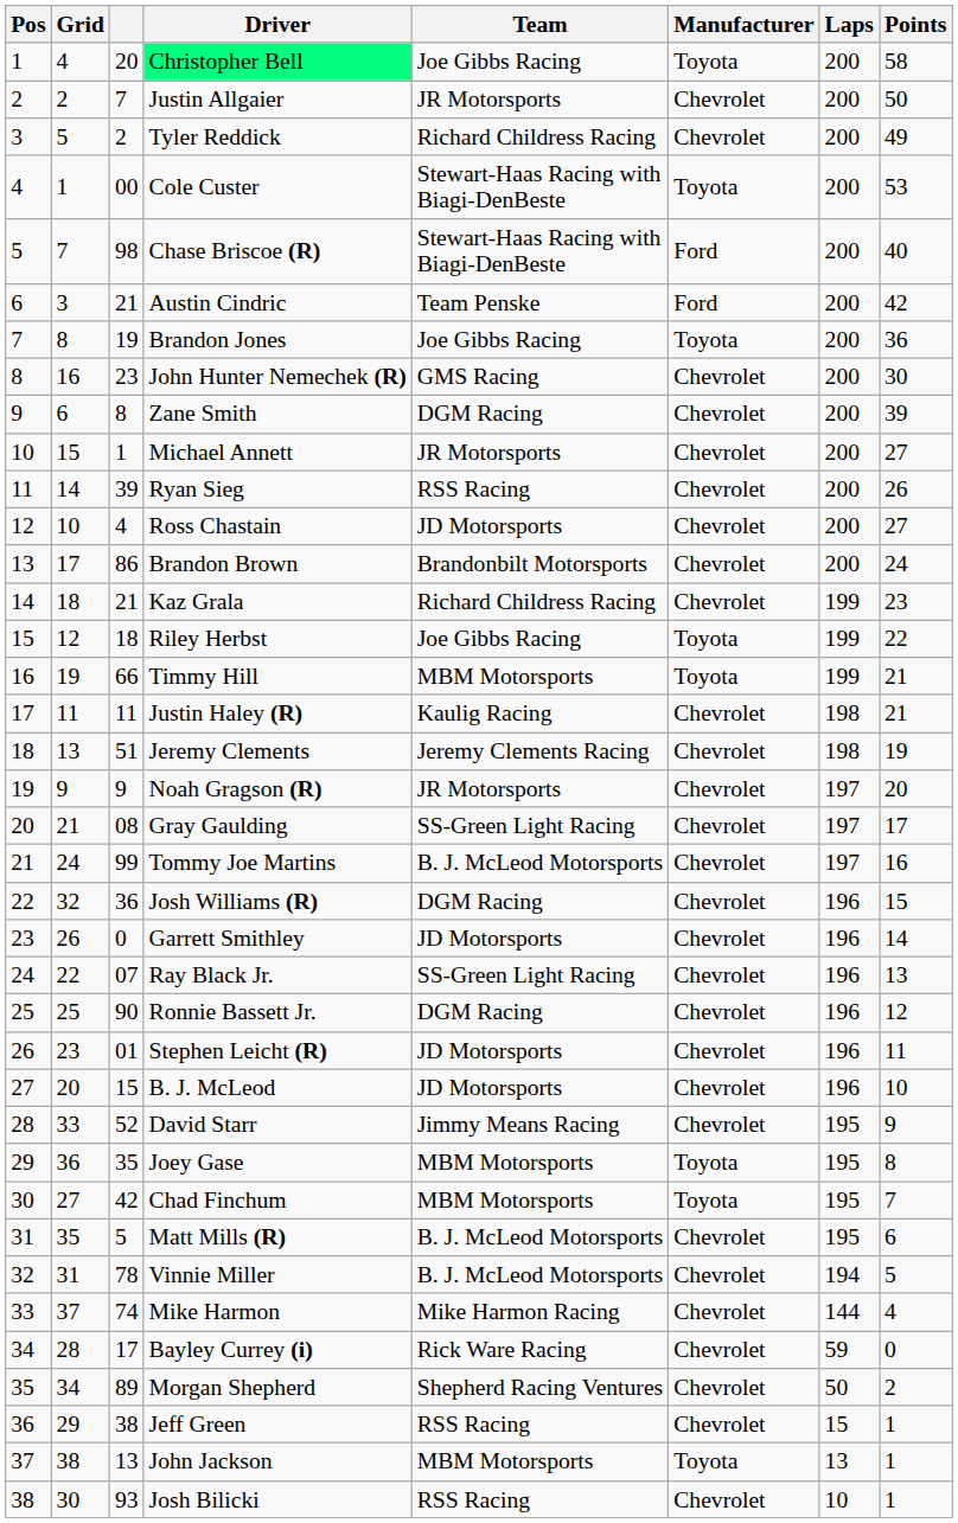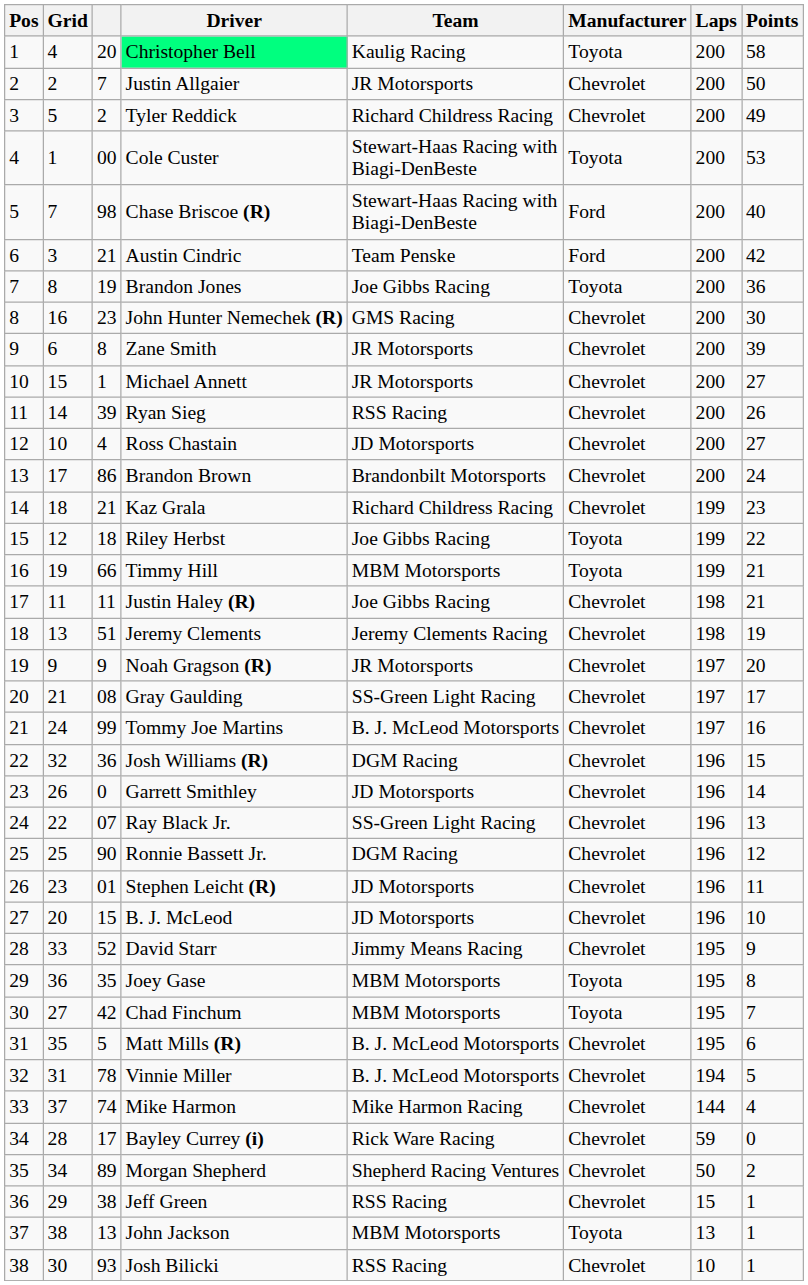 <table class="wikitable" style="font-size:98%">
 <tr>
 <th>Pos</th>
 <th>Grid</th>
 <th></th>
 <th>Driver</th>
 <th>Team</th>
 <th>Manufacturer</th>
 <th>Laps</th>
 <th>Points</th>
 </tr>
 <tr>
 <td>1</td>
 <td>4</td>
 <td>20</td>
 <td style="text-align:left;background:#00FF7F">Christopher Bell</td>
-<td>Joe Gibbs Racing</td>
+<td>Kaulig Racing</td>
 <td>Toyota</td>
 <td>200</td>
 <td>58</td>
 </tr>
 <tr>
 <td>2</td>
 <td>2</td>
 <td>7</td>
 <td>Justin Allgaier</td>
 <td>JR Motorsports</td>
 <td>Chevrolet</td>
 <td>200</td>
 <td>50</td>
 </tr>
 <tr>
 <td>3</td>
 <td>5</td>
 <td>2</td>
 <td>Tyler Reddick</td>
 <td>Richard Childress Racing</td>
 <td>Chevrolet</td>
 <td>200</td>
 <td>49</td>
 </tr>
 <tr>
 <td>4</td>
 <td>1</td>
 <td>00</td>
 <td>Cole Custer</td>
 <td>Stewart-Haas Racing with<br>Biagi-DenBeste</td>
 <td>Toyota</td>
 <td>200</td>
 <td>53</td>
 </tr>
 <tr>
 <td>5</td>
 <td>7</td>
 <td>98</td>
 <td>Chase Briscoe <strong>(R)</strong></td>
 <td>Stewart-Haas Racing with<br>Biagi-DenBeste</td>
 <td>Ford</td>
 <td>200</td>
 <td>40</td>
 </tr>
 <tr>
 <td>6</td>
 <td>3</td>
 <td>21</td>
 <td>Austin Cindric</td>
 <td>Team Penske</td>
 <td>Ford</td>
 <td>200</td>
 <td>42</td>
 </tr>
 <tr>
 <td>7</td>
 <td>8</td>
 <td>19</td>
 <td>Brandon Jones</td>
 <td>Joe Gibbs Racing</td>
 <td>Toyota</td>
 <td>200</td>
 <td>36</td>
 </tr>
 <tr>
 <td>8</td>
 <td>16</td>
 <td>23</td>
 <td>John Hunter Nemechek <strong>(R)</strong></td>
 <td>GMS Racing</td>
 <td>Chevrolet</td>
 <td>200</td>
 <td>30</td>
 </tr>
 <tr>
 <td>9</td>
 <td>6</td>
 <td>8</td>
 <td>Zane Smith</td>
-<td>DGM Racing</td>
+<td>JR Motorsports</td>
 <td>Chevrolet</td>
 <td>200</td>
 <td>39</td>
 </tr>
 <tr>
 <td>10</td>
 <td>15</td>
 <td>1</td>
 <td>Michael Annett</td>
 <td>JR Motorsports</td>
 <td>Chevrolet</td>
 <td>200</td>
 <td>27</td>
 </tr>
 <tr>
 <td>11</td>
 <td>14</td>
 <td>39</td>
 <td>Ryan Sieg</td>
 <td>RSS Racing</td>
 <td>Chevrolet</td>
 <td>200</td>
 <td>26</td>
 </tr>
 <tr>
 <td>12</td>
 <td>10</td>
 <td>4</td>
 <td>Ross Chastain</td>
 <td>JD Motorsports</td>
 <td>Chevrolet</td>
 <td>200</td>
 <td>27</td>
 </tr>
 <tr>
 <td>13</td>
 <td>17</td>
 <td>86</td>
 <td>Brandon Brown</td>
 <td>Brandonbilt Motorsports</td>
 <td>Chevrolet</td>
 <td>200</td>
 <td>24</td>
 </tr>
 <tr 23>
 <td>14</td>
 <td>18</td>
 <td>21</td>
 <td>Kaz Grala</td>
 <td>Richard Childress Racing</td>
 <td>Chevrolet</td>
 <td>199</td>
 <td>23</td>
 </tr>
 <tr>
 <td>15</td>
 <td>12</td>
 <td>18</td>
 <td>Riley Herbst</td>
 <td>Joe Gibbs Racing</td>
 <td>Toyota</td>
 <td>199</td>
 <td>22</td>
 </tr>
 <tr>
 <td>16</td>
 <td>19</td>
 <td>66</td>
 <td>Timmy Hill</td>
 <td>MBM Motorsports</td>
 <td>Toyota</td>
 <td>199</td>
 <td>21</td>
 </tr>
 <tr>
 <td>17</td>
 <td>11</td>
 <td>11</td>
 <td>Justin Haley <strong>(R)</strong></td>
-<td>Kaulig Racing</td>
+<td>Joe Gibbs Racing</td>
 <td>Chevrolet</td>
 <td>198</td>
 <td>21</td>
 </tr>
 <tr>
 <td>18</td>
 <td>13</td>
 <td>51</td>
 <td>Jeremy Clements</td>
 <td>Jeremy Clements Racing</td>
 <td>Chevrolet</td>
 <td>198</td>
 <td>19</td>
 </tr>
 <tr>
 <td>19</td>
 <td>9</td>
 <td>9</td>
 <td>Noah Gragson <strong>(R)</strong></td>
 <td>JR Motorsports</td>
 <td>Chevrolet</td>
 <td>197</td>
 <td>20</td>
 </tr>
 <tr>
 <td>20</td>
 <td>21</td>
 <td>08</td>
 <td>Gray Gaulding</td>
 <td>SS-Green Light Racing</td>
 <td>Chevrolet</td>
 <td>197</td>
 <td>17</td>
 </tr>
 <tr>
 <td>21</td>
 <td>24</td>
 <td>99</td>
 <td>Tommy Joe Martins</td>
 <td>B. J. McLeod Motorsports</td>
 <td>Chevrolet</td>
 <td>197</td>
 <td>16</td>
 </tr>
 <tr>
 <td>22</td>
 <td>32</td>
 <td>36</td>
 <td>Josh Williams <strong>(R)</strong></td>
 <td>DGM Racing</td>
 <td>Chevrolet</td>
 <td>196</td>
 <td>15</td>
 </tr>
 <tr>
 <td>23</td>
 <td>26</td>
 <td>0</td>
 <td>Garrett Smithley</td>
 <td>JD Motorsports</td>
 <td>Chevrolet</td>
 <td>196</td>
 <td>14</td>
 </tr>
 <tr>
 <td>24</td>
 <td>22</td>
 <td>07</td>
 <td>Ray Black Jr.</td>
 <td>SS-Green Light Racing</td>
 <td>Chevrolet</td>
 <td>196</td>
 <td>13</td>
 </tr>
 <tr>
 <td>25</td>
 <td>25</td>
 <td>90</td>
 <td>Ronnie Bassett Jr.</td>
 <td>DGM Racing</td>
 <td>Chevrolet</td>
 <td>196</td>
 <td>12</td>
 </tr>
 <tr>
 <td>26</td>
 <td>23</td>
 <td>01</td>
 <td>Stephen Leicht <strong>(R)</strong></td>
 <td>JD Motorsports</td>
 <td>Chevrolet</td>
 <td>196</td>
 <td>11</td>
 </tr>
 <tr>
 <td>27</td>
 <td>20</td>
 <td>15</td>
 <td>B. J. McLeod</td>
 <td>JD Motorsports</td>
 <td>Chevrolet</td>
 <td>196</td>
 <td>10</td>
 </tr>
 <tr>
 <td>28</td>
 <td>33</td>
 <td>52</td>
 <td>David Starr</td>
 <td>Jimmy Means Racing</td>
 <td>Chevrolet</td>
 <td>195</td>
 <td>9</td>
 </tr>
 <tr>
 <td>29</td>
 <td>36</td>
 <td>35</td>
 <td>Joey Gase</td>
 <td>MBM Motorsports</td>
 <td>Toyota</td>
 <td>195</td>
 <td>8</td>
 </tr>
 <tr>
 <td>30</td>
 <td>27</td>
 <td>42</td>
 <td>Chad Finchum</td>
 <td>MBM Motorsports</td>
 <td>Toyota</td>
 <td>195</td>
 <td>7</td>
 </tr>
 <tr>
 <td>31</td>
 <td>35</td>
 <td>5</td>
 <td>Matt Mills <strong>(R)</strong></td>
 <td>B. J. McLeod Motorsports</td>
 <td>Chevrolet</td>
 <td>195</td>
 <td>6</td>
 </tr>
 <tr>
 <td>32</td>
 <td>31</td>
 <td>78</td>
 <td>Vinnie Miller</td>
 <td>B. J. McLeod Motorsports</td>
 <td>Chevrolet</td>
 <td>194</td>
 <td>5</td>
 </tr>
 <tr>
 <td>33</td>
 <td>37</td>
 <td>74</td>
 <td>Mike Harmon</td>
 <td>Mike Harmon Racing</td>
 <td>Chevrolet</td>
 <td>144</td>
 <td>4</td>
 </tr>
 <tr>
 <td>34</td>
 <td>28</td>
 <td>17</td>
 <td>Bayley Currey <strong>(i)</strong></td>
 <td>Rick Ware Racing</td>
 <td>Chevrolet</td>
 <td>59</td>
 <td>0</td>
 </tr>
 <tr>
 <td>35</td>
 <td>34</td>
 <td>89</td>
 <td>Morgan Shepherd</td>
 <td>Shepherd Racing Ventures</td>
 <td>Chevrolet</td>
 <td>50</td>
 <td>2</td>
 </tr>
 <tr>
 <td>36</td>
 <td>29</td>
 <td>38</td>
 <td>Jeff Green</td>
 <td>RSS Racing</td>
 <td>Chevrolet</td>
 <td>15</td>
 <td>1</td>
 </tr>
 <tr>
 <td>37</td>
 <td>38</td>
 <td>13</td>
 <td>John Jackson</td>
 <td>MBM Motorsports</td>
 <td>Toyota</td>
 <td>13</td>
 <td>1</td>
 </tr>
 <tr>
 <td>38</td>
 <td>30</td>
 <td>93</td>
 <td>Josh Bilicki</td>
 <td>RSS Racing</td>
 <td>Chevrolet</td>
 <td>10</td>
 <td>1</td>
 </tr>
 <tr>
 </tr>
 </table>
